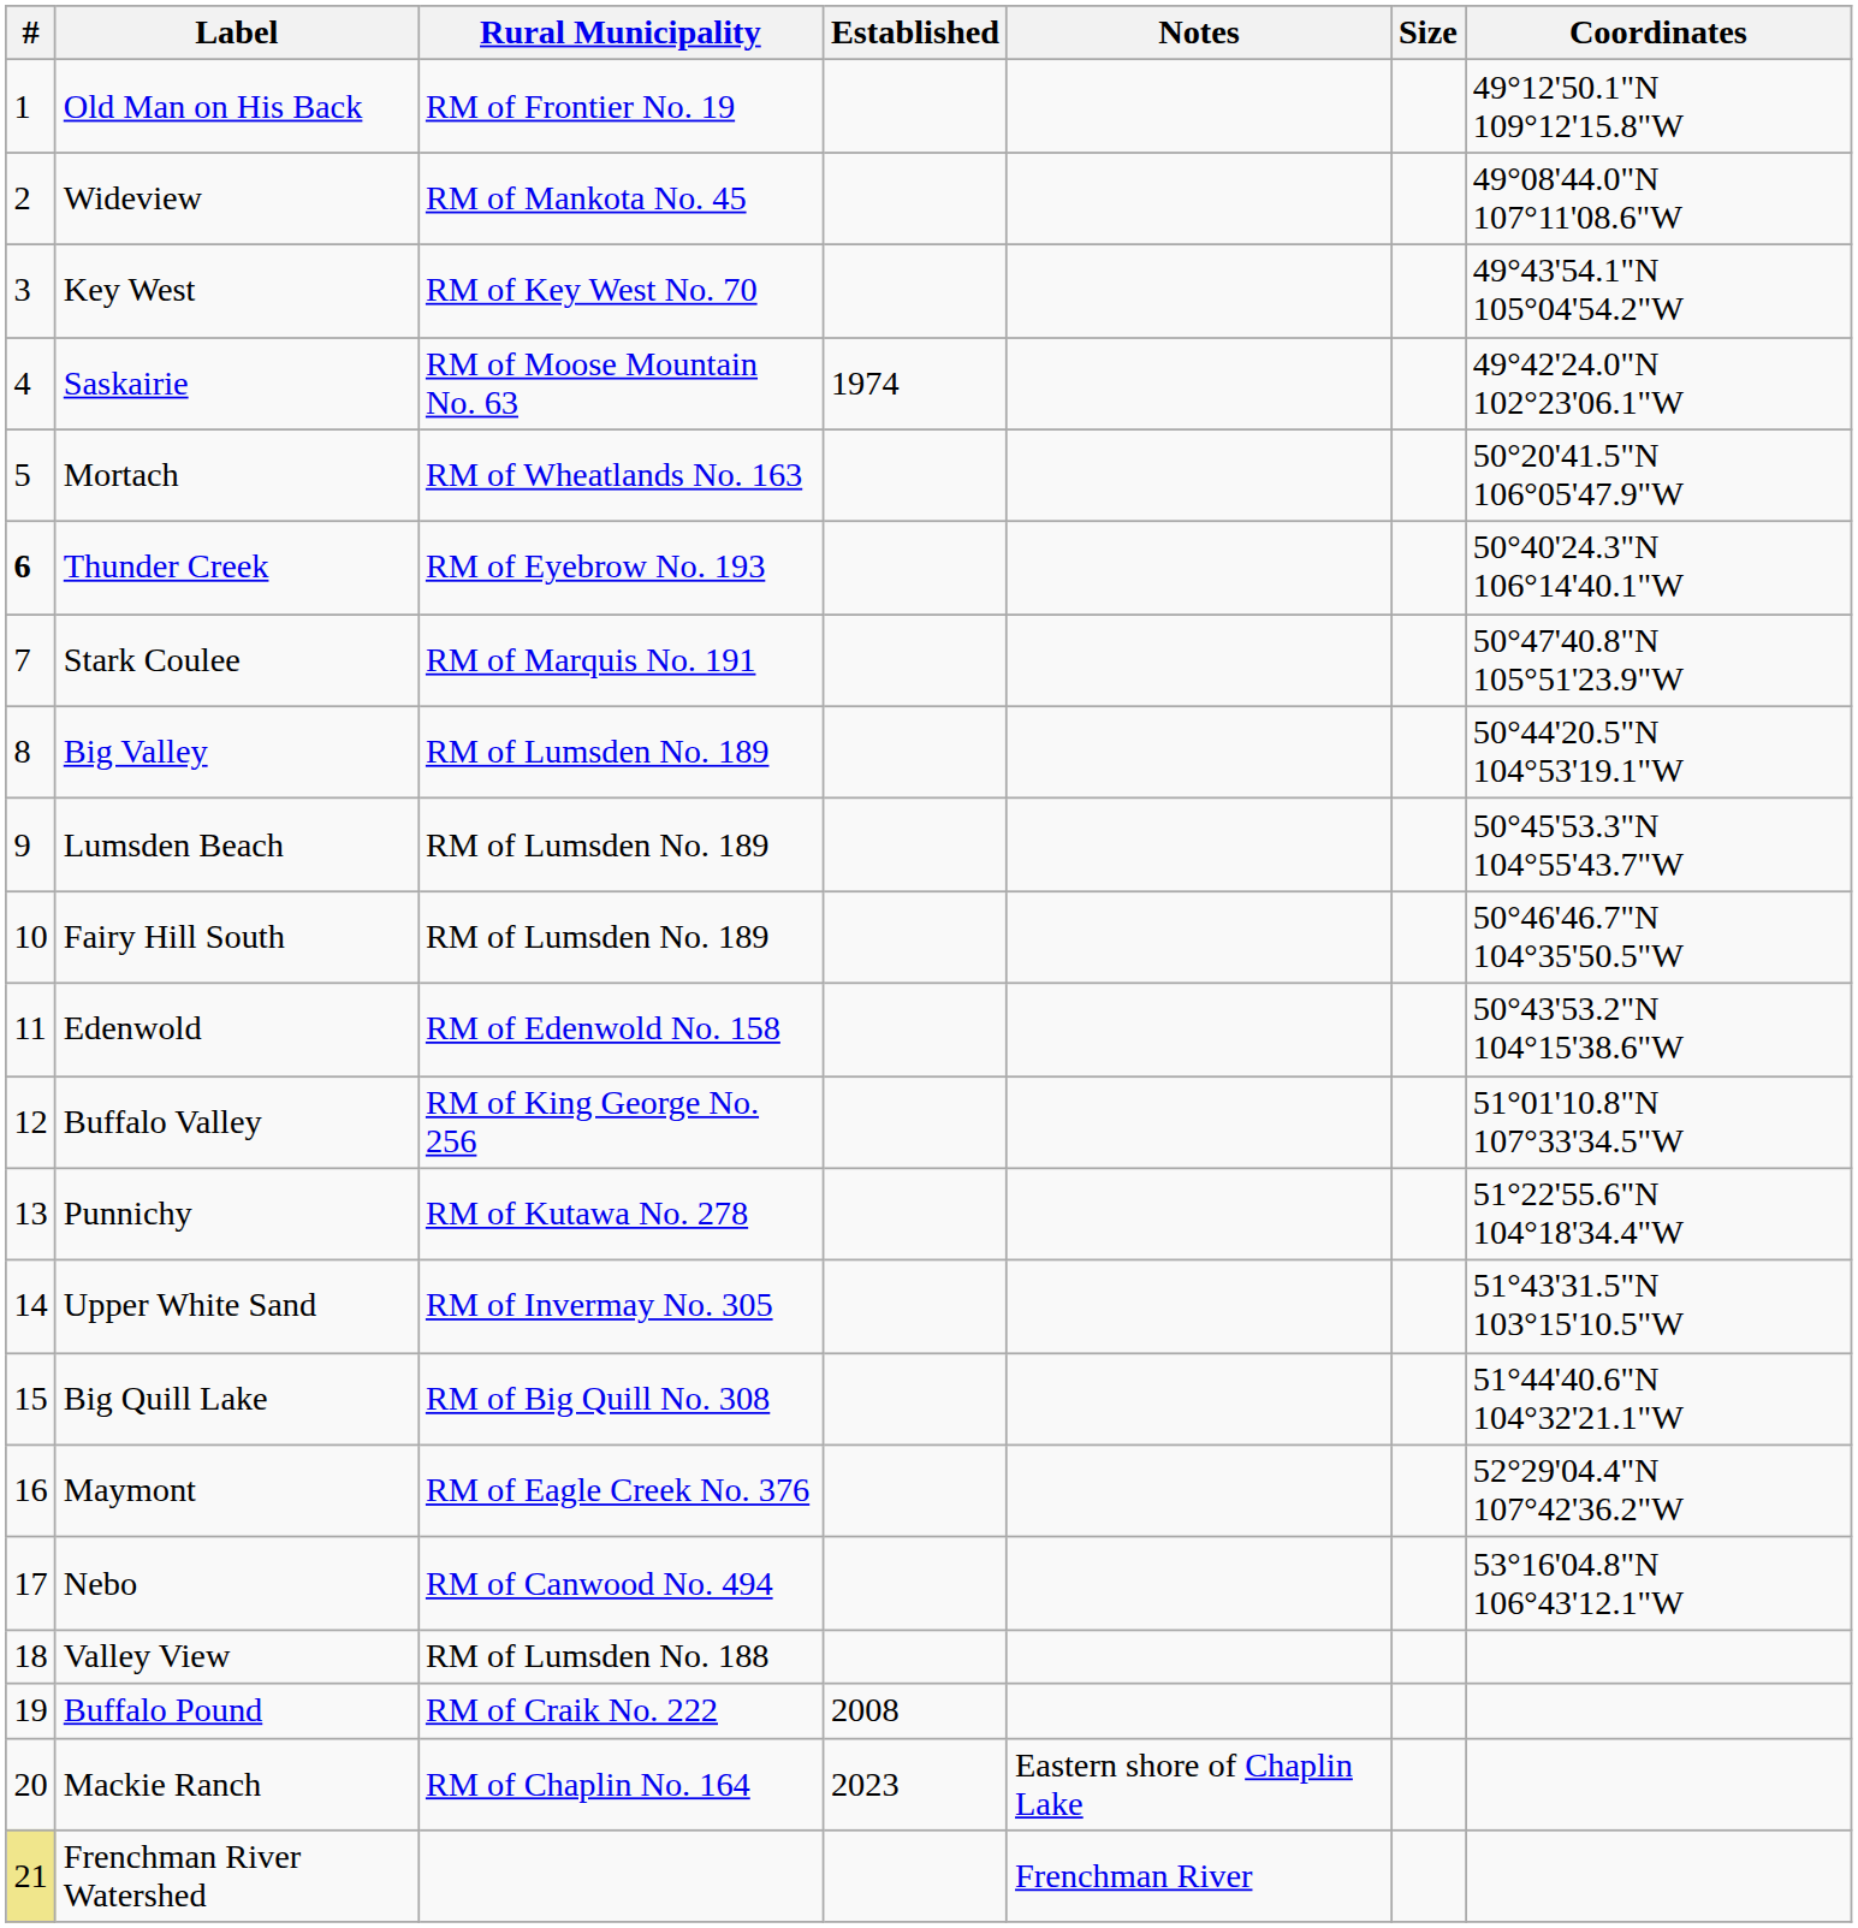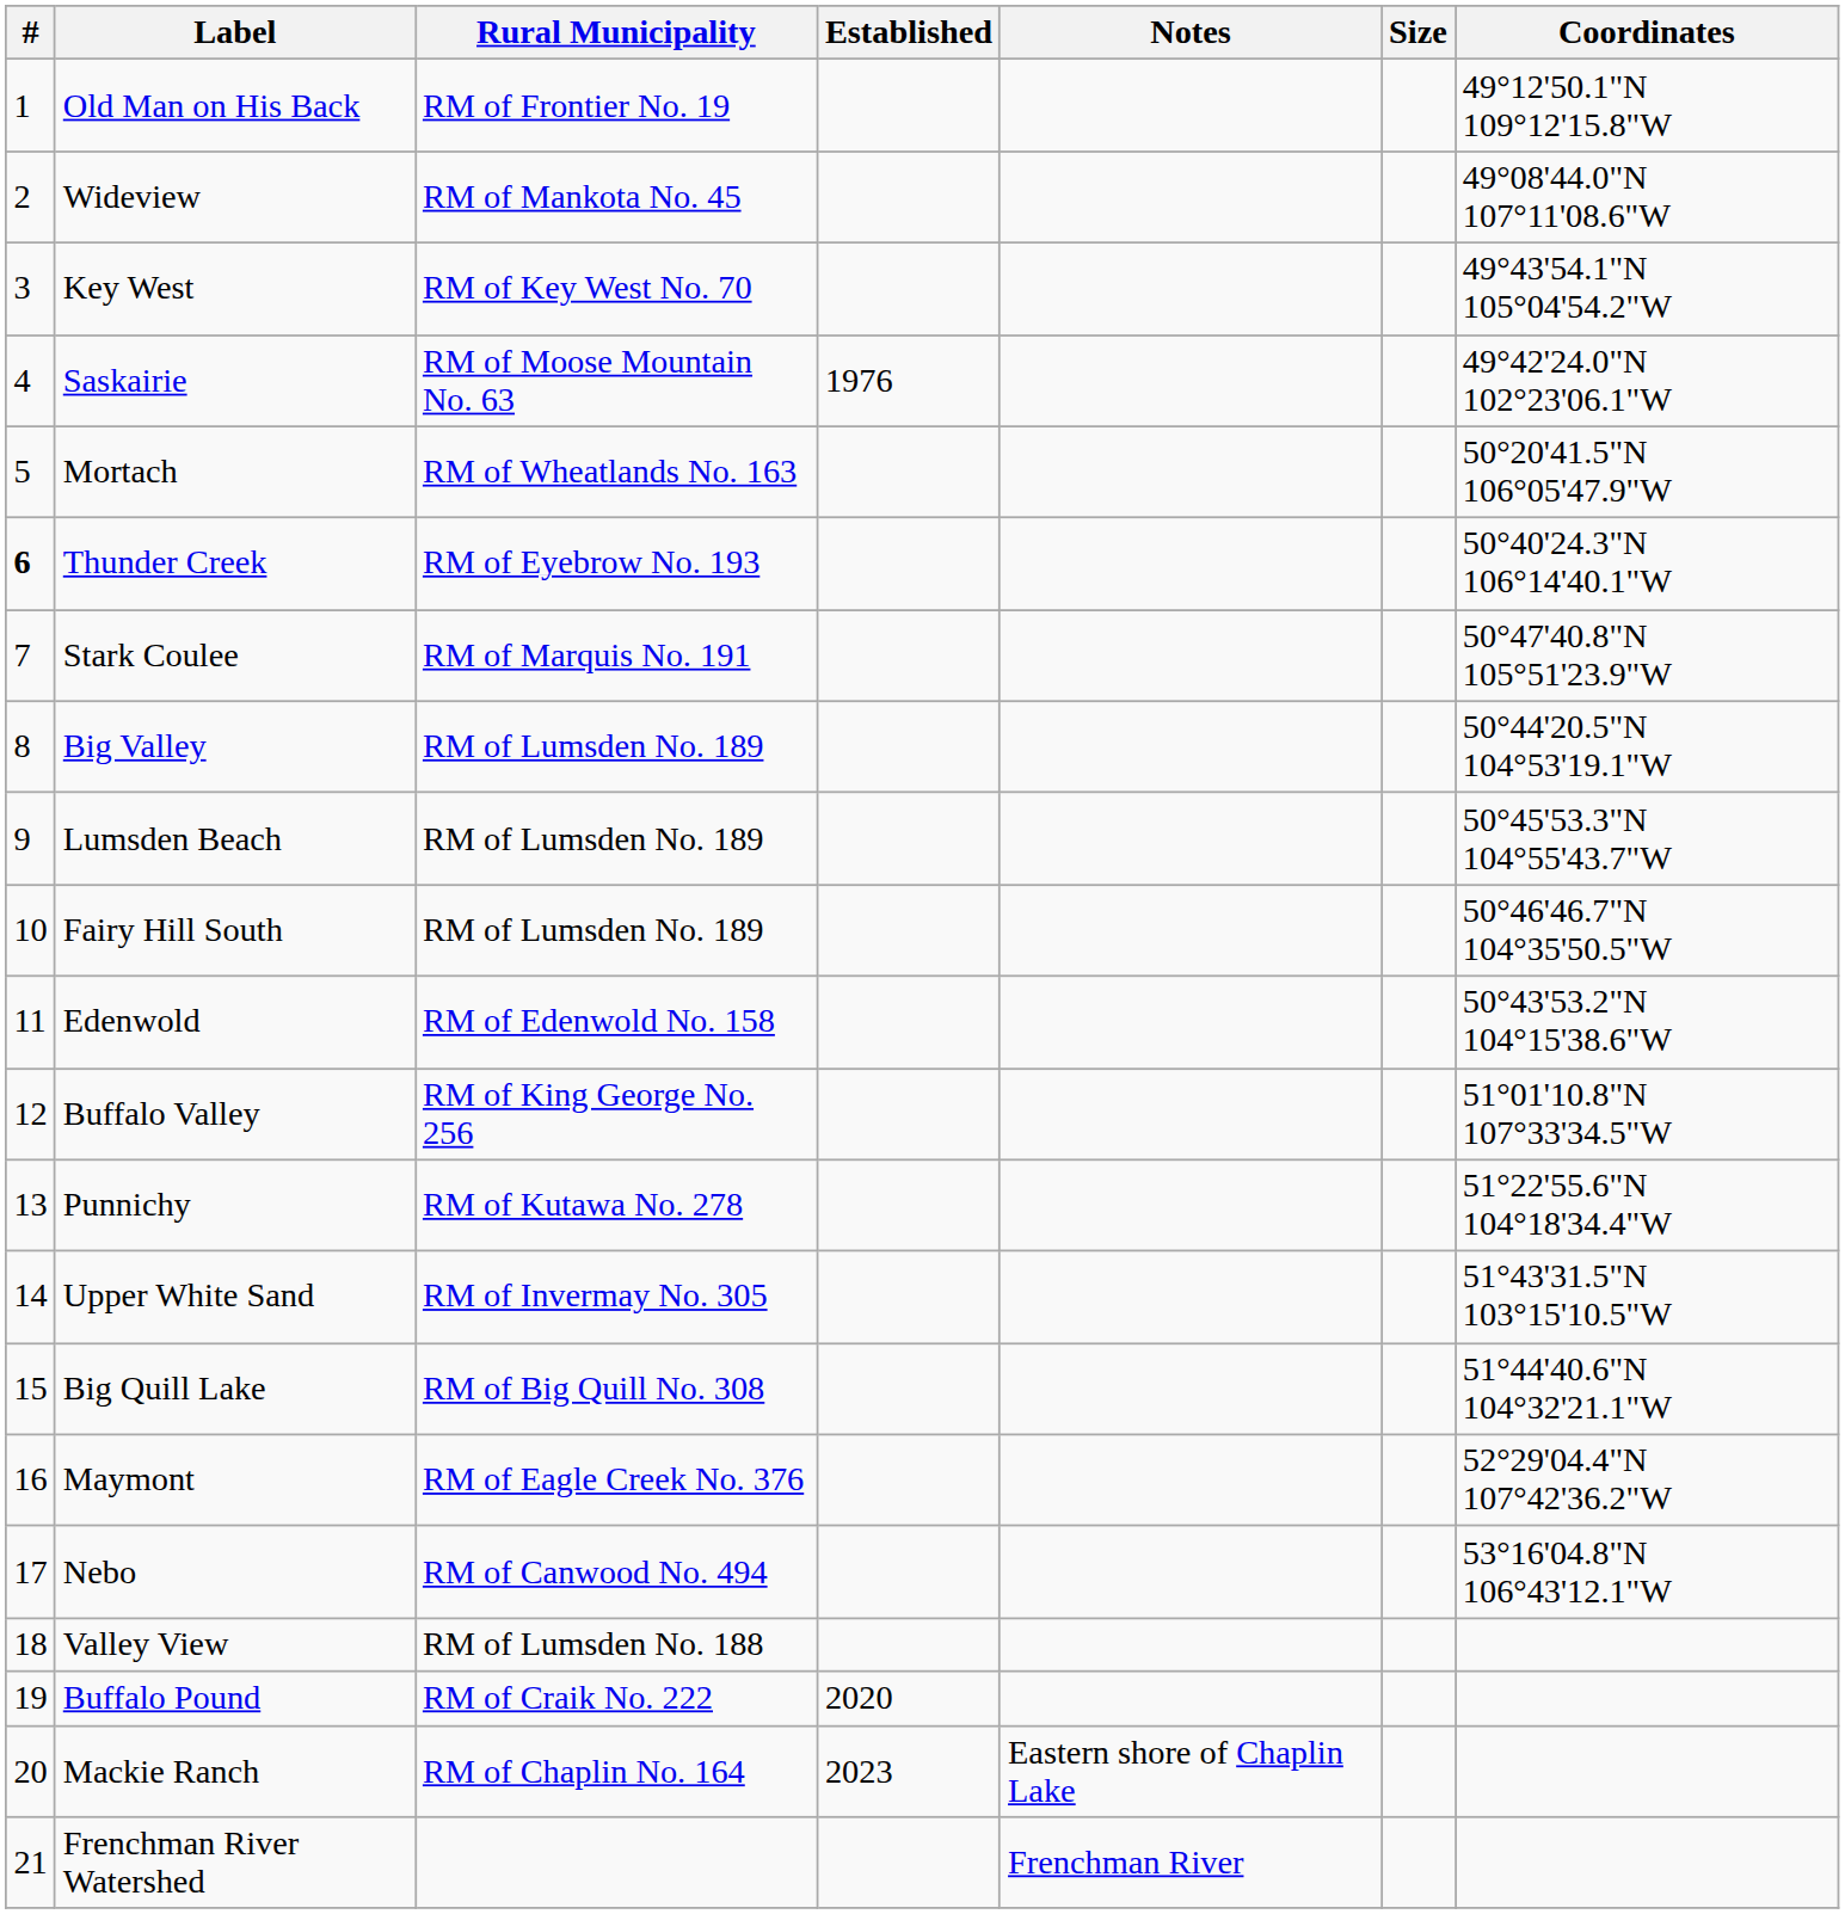 <table class="wikitable">
 <tr>
 <th>#</th>
 <th>Label</th>
 <th><a href='#'>Rural Municipality</a></th>
 <th>Established</th>
 <th>Notes</th>
 <th>Size</th>
 <th>Coordinates</th>
 </tr>
 <tr>
 <td>1</td>
 <td><a href='#'>Old Man on His Back</a></td>
 <td><a href='#'>RM of Frontier No. 19</a></td>
 <td></td>
 <td></td>
 <td></td>
 <td>49°12'50.1"N 109°12'15.8"W</td>
 </tr>
 <tr>
 <td>2</td>
 <td>Wideview</td>
 <td><a href='#'>RM of Mankota No. 45</a></td>
 <td></td>
 <td></td>
 <td></td>
 <td>49°08'44.0"N 107°11'08.6"W</td>
 </tr>
 <tr>
 <td>3</td>
 <td>Key West</td>
 <td><a href='#'>RM of Key West No. 70</a></td>
 <td></td>
 <td></td>
 <td></td>
 <td>49°43'54.1"N 105°04'54.2"W</td>
 </tr>
 <tr>
 <td>4</td>
 <td><a href='#'>Saskairie</a></td>
 <td><a href='#'>RM of Moose Mountain No. 63</a></td>
-<td>1974</td>
+<td>1976</td>
 <td></td>
 <td></td>
 <td>49°42'24.0"N 102°23'06.1"W</td>
 </tr>
 <tr>
 <td>5</td>
 <td>Mortach</td>
 <td><a href='#'>RM of Wheatlands No. 163</a></td>
 <td></td>
 <td></td>
 <td></td>
 <td>50°20'41.5"N 106°05'47.9"W</td>
 </tr>
 <tr>
 <td><strong>6</strong></td>
 <td><a href='#'>Thunder Creek</a></td>
 <td><a href='#'>RM of Eyebrow No. 193</a></td>
 <td></td>
 <td></td>
 <td></td>
 <td>50°40'24.3"N 106°14'40.1"W</td>
 </tr>
 <tr>
 <td>7</td>
 <td>Stark Coulee</td>
 <td><a href='#'>RM of Marquis No. 191</a></td>
 <td></td>
 <td></td>
 <td></td>
 <td>50°47'40.8"N 105°51'23.9"W</td>
 </tr>
 <tr>
 <td>8</td>
 <td><a href='#'>Big Valley</a></td>
 <td><a href='#'>RM of Lumsden No. 189</a></td>
 <td></td>
 <td></td>
 <td></td>
 <td>50°44'20.5"N 104°53'19.1"W</td>
 </tr>
 <tr>
 <td>9</td>
 <td>Lumsden Beach</td>
 <td>RM of Lumsden No. 189</td>
 <td></td>
 <td></td>
 <td></td>
 <td>50°45'53.3"N 104°55'43.7"W</td>
 </tr>
 <tr>
 <td>10</td>
 <td>Fairy Hill South</td>
 <td>RM of Lumsden No. 189</td>
 <td></td>
 <td></td>
 <td></td>
 <td>50°46'46.7"N 104°35'50.5"W</td>
 </tr>
 <tr>
 <td>11</td>
 <td>Edenwold</td>
 <td><a href='#'>RM of Edenwold No. 158</a></td>
 <td></td>
 <td></td>
 <td></td>
 <td>50°43'53.2"N 104°15'38.6"W</td>
 </tr>
 <tr>
 <td>12</td>
 <td>Buffalo Valley</td>
 <td><a href='#'>RM of King George No. 256</a></td>
 <td></td>
 <td></td>
 <td></td>
 <td>51°01'10.8"N 107°33'34.5"W</td>
 </tr>
 <tr>
 <td>13</td>
 <td>Punnichy</td>
 <td><a href='#'>RM of Kutawa No. 278</a></td>
 <td></td>
 <td></td>
 <td></td>
 <td>51°22'55.6"N 104°18'34.4"W</td>
 </tr>
 <tr>
 <td>14</td>
 <td>Upper White Sand</td>
 <td><a href='#'>RM of Invermay No. 305</a></td>
 <td></td>
 <td></td>
 <td></td>
 <td>51°43'31.5"N 103°15'10.5"W</td>
 </tr>
 <tr>
 <td>15</td>
 <td>Big Quill Lake</td>
 <td><a href='#'>RM of Big Quill No. 308</a></td>
 <td></td>
 <td></td>
 <td></td>
 <td>51°44'40.6"N 104°32'21.1"W</td>
 </tr>
 <tr>
 <td>16</td>
 <td>Maymont</td>
 <td><a href='#'>RM of Eagle Creek No. 376</a></td>
 <td></td>
 <td></td>
 <td></td>
 <td>52°29'04.4"N 107°42'36.2"W</td>
 </tr>
 <tr>
 <td>17</td>
 <td>Nebo</td>
 <td><a href='#'>RM of Canwood No. 494</a></td>
 <td></td>
 <td></td>
 <td></td>
 <td>53°16'04.8"N 106°43'12.1"W</td>
 </tr>
 <tr>
 <td>18</td>
 <td>Valley View</td>
 <td>RM of Lumsden No. 188</td>
 <td></td>
 <td></td>
 <td></td>
 <td></td>
 </tr>
 <tr>
 <td>19</td>
 <td><a href='#'>Buffalo Pound</a></td>
 <td><a href='#'>RM of Craik No. 222</a></td>
-<td>2008</td>
+<td>2020</td>
 <td></td>
 <td></td>
 <td></td>
 </tr>
 <tr>
 <td>20</td>
 <td>Mackie Ranch</td>
 <td><a href='#'>RM of Chaplin No. 164</a></td>
 <td>2023</td>
 <td>Eastern shore of <a href='#'>Chaplin Lake</a></td>
 <td></td>
 <td></td>
 </tr>
 <tr>
-<td style="background: khaki;">21</td>
+<td>21</td>
 <td>Frenchman River Watershed</td>
 <td></td>
 <td></td>
 <td><a href='#'>Frenchman River</a></td>
 <td></td>
 <td></td>
 </tr>
 </table>
